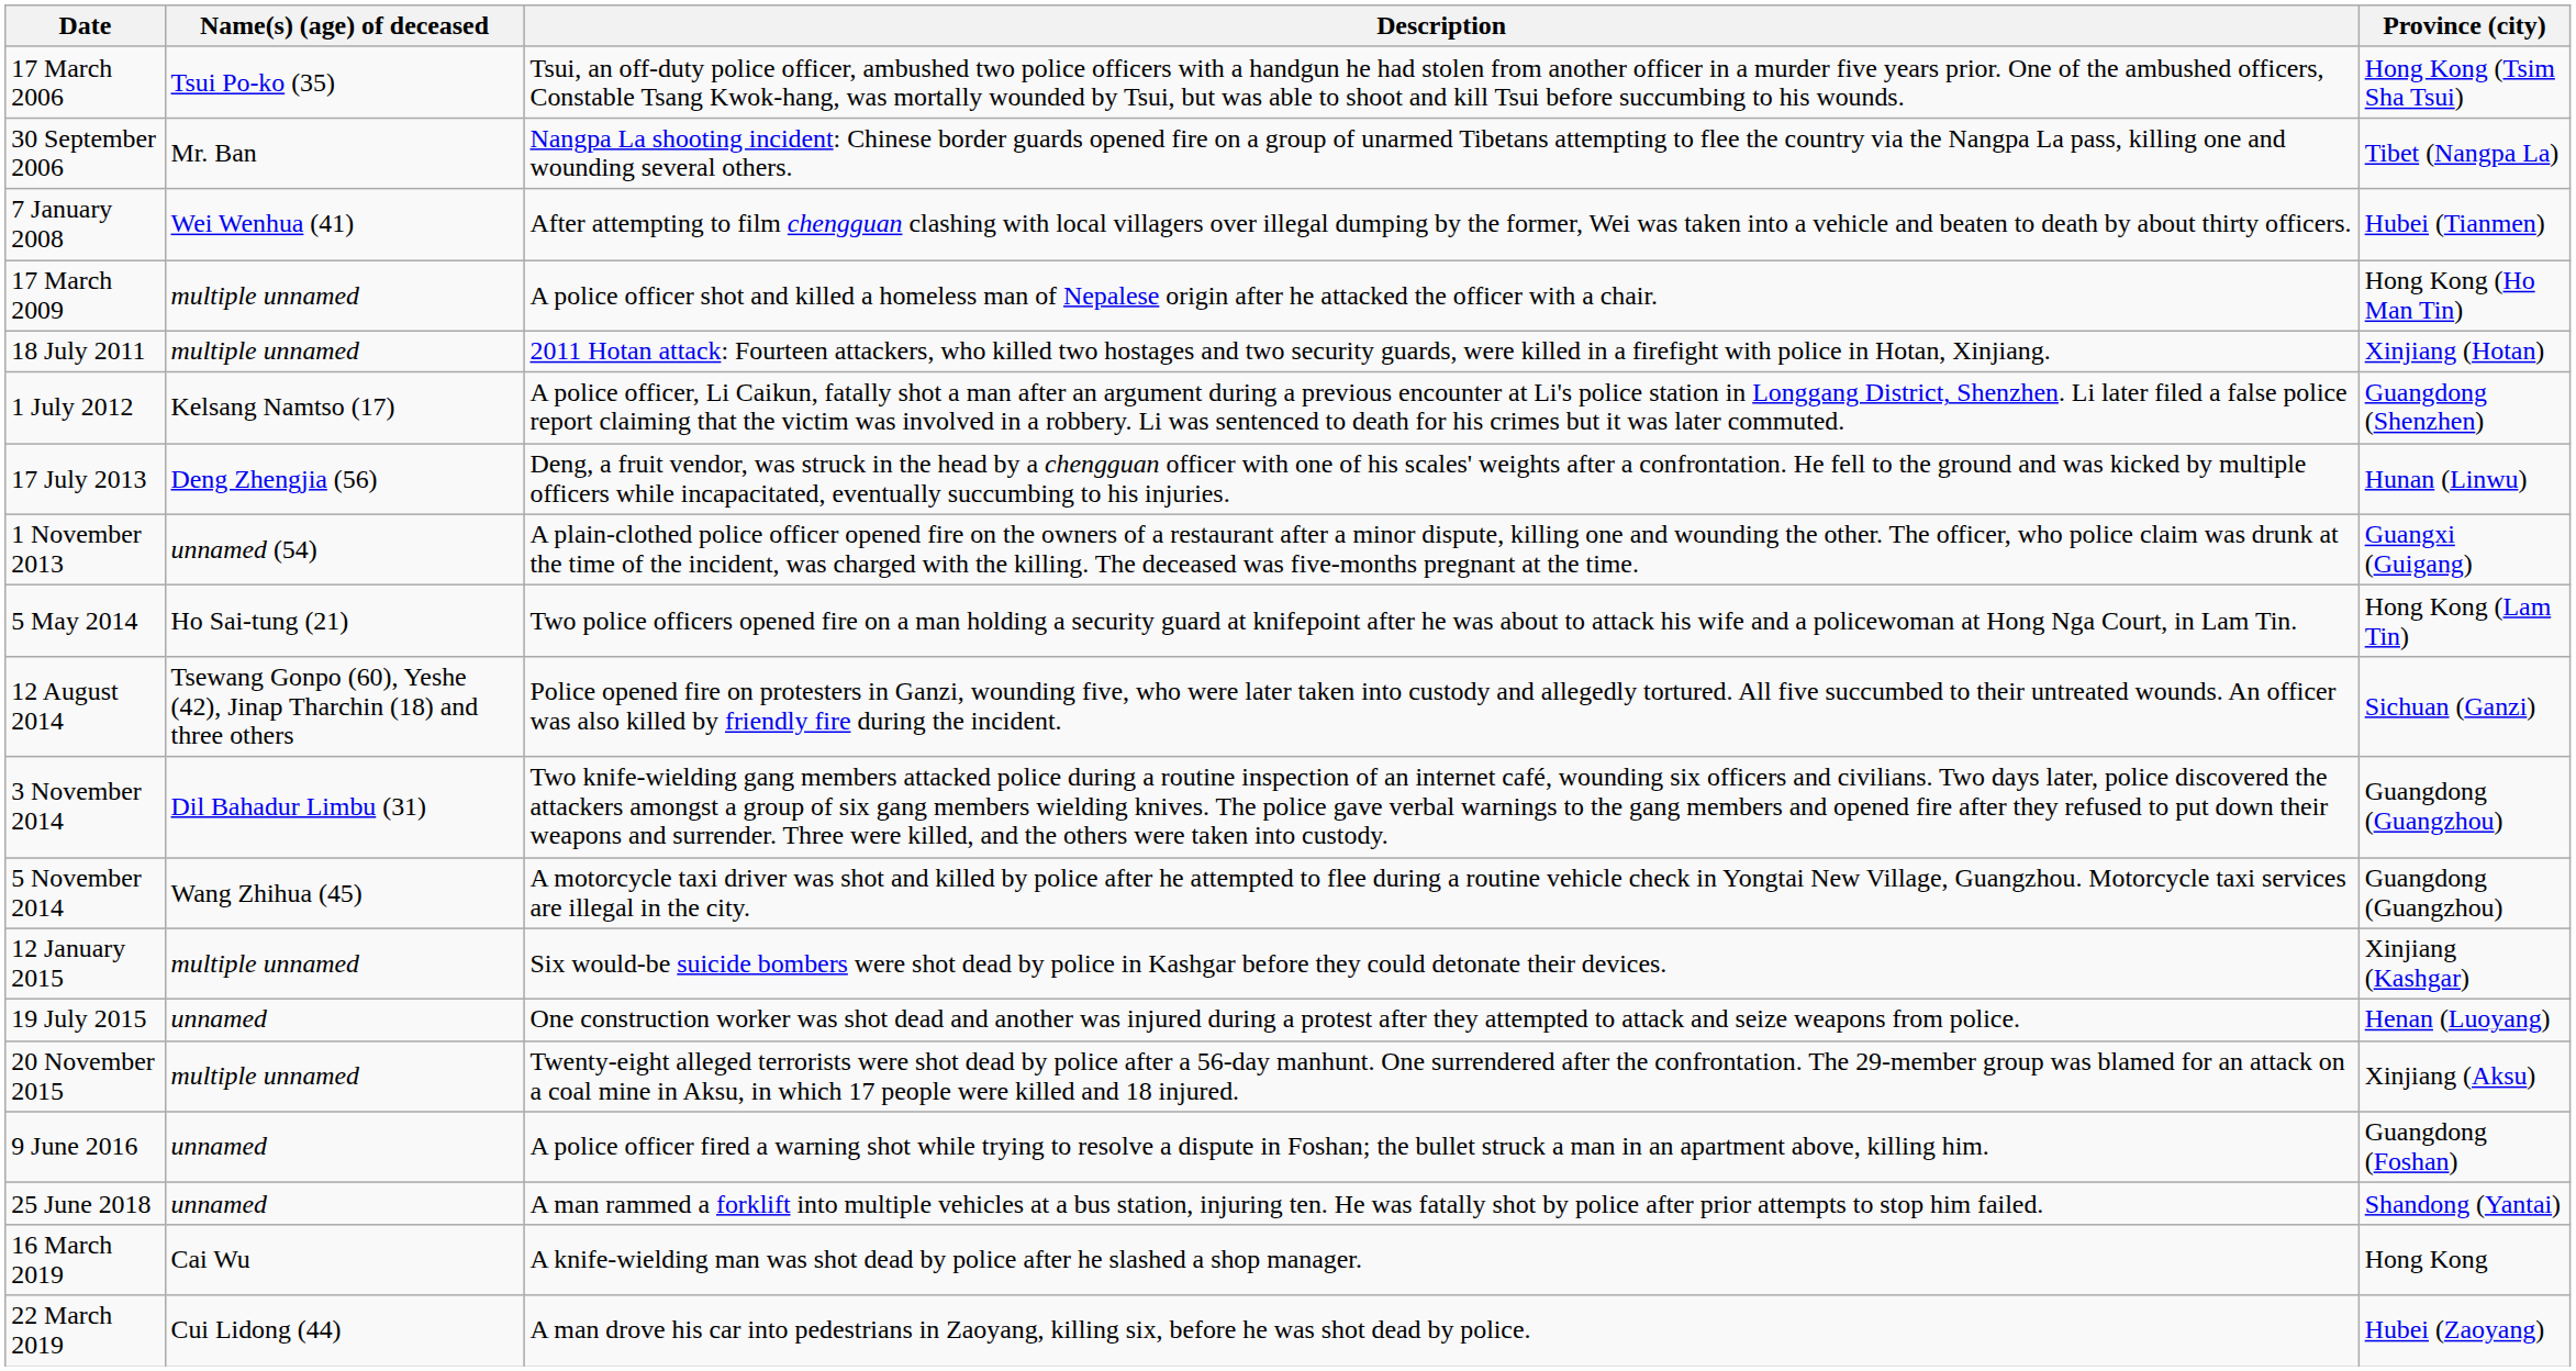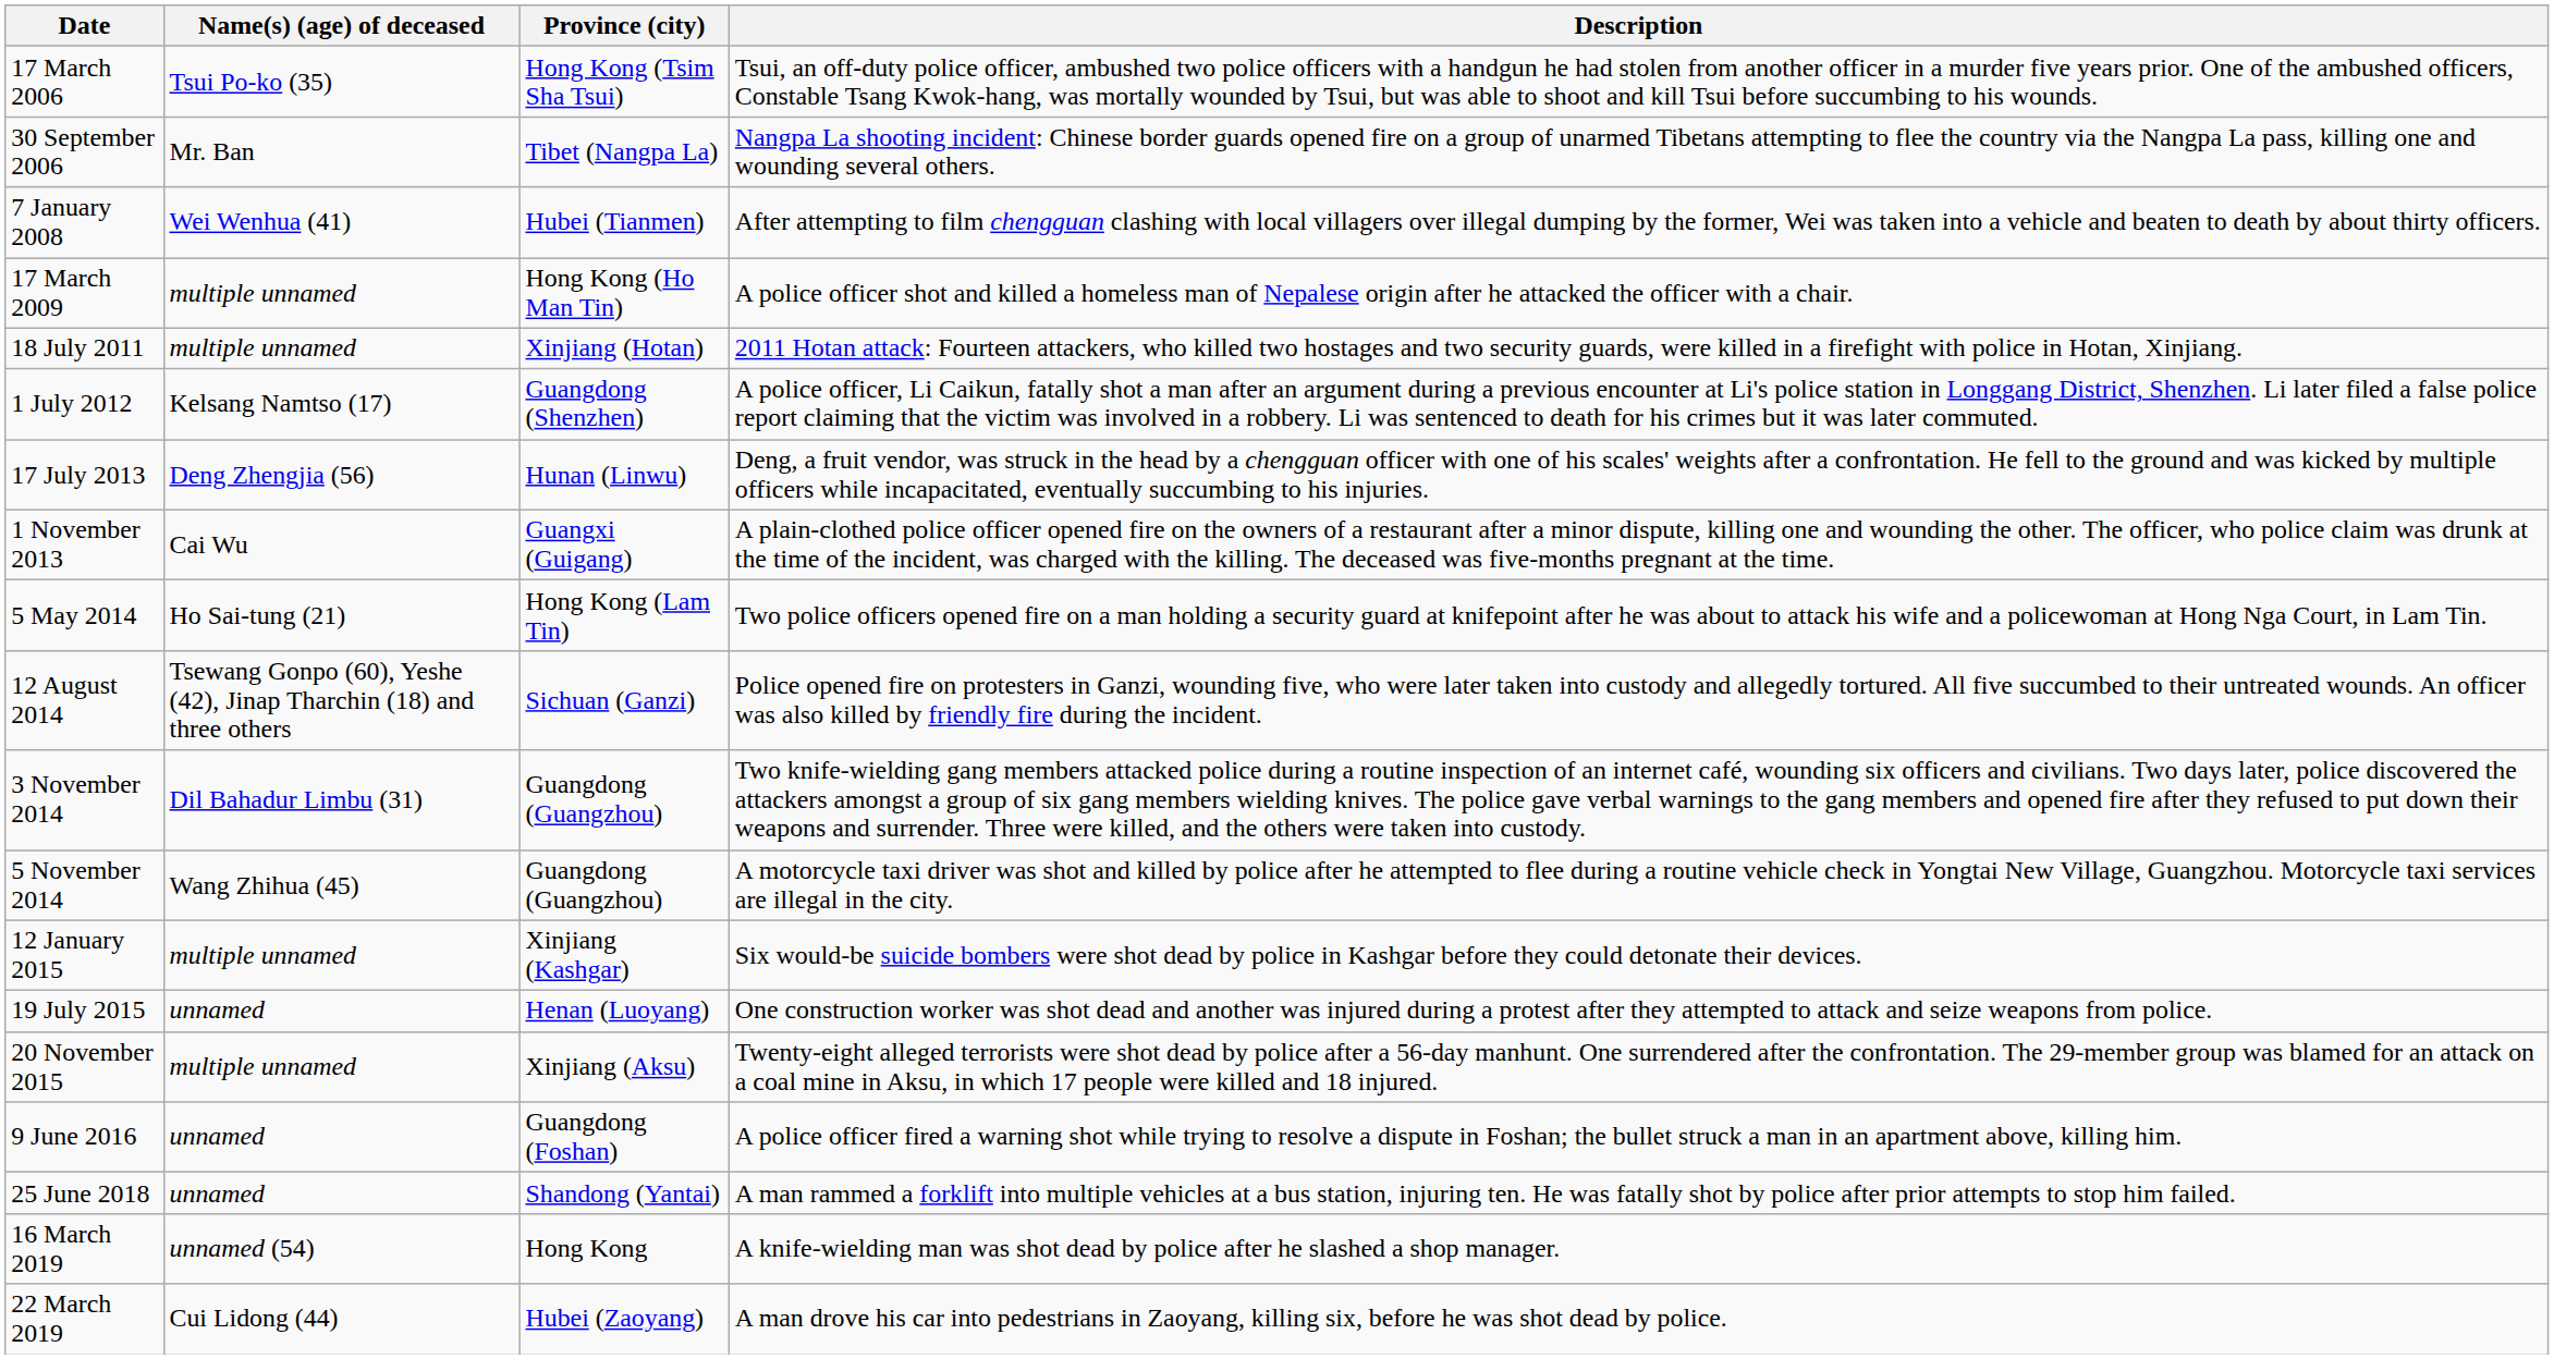 <table class="wikitable sortable static-row-numbers static-row-header-text"  border="1">
 <tr>
 <th>Date</th>
 <th>Name(s) (age) of deceased</th>
+<th>Province (city)</th>
 <th>Description</th>
-<th>Province (city)</th>
 </tr>
 <tr>
 <td>17 March 2006</td>
 <td><a href='#'>Tsui Po-ko</a> (35)</td>
+<td><a href='#'>Hong Kong</a> (<a href='#'>Tsim Sha Tsui</a>)</td>
 <td>Tsui, an off-duty police officer, ambushed two police officers with a handgun he had stolen from another officer in a murder five years prior. One of the ambushed officers, Constable Tsang Kwok-hang, was mortally wounded by Tsui, but was able to shoot and kill Tsui before succumbing to his wounds.</td>
-<td><a href='#'>Hong Kong</a> (<a href='#'>Tsim Sha Tsui</a>)</td>
 </tr>
 <tr>
 <td>30 September 2006</td>
 <td>Mr. Ban</td>
+<td><a href='#'>Tibet</a> (<a href='#'>Nangpa La</a>)</td>
 <td><a href='#'>Nangpa La shooting incident</a>: Chinese border guards opened fire on a group of unarmed Tibetans attempting to flee the country via the Nangpa La pass, killing one and wounding several others.</td>
-<td><a href='#'>Tibet</a> (<a href='#'>Nangpa La</a>)</td>
 </tr>
 <tr>
 <td>7 January 2008</td>
 <td><a href='#'>Wei Wenhua</a> (41)</td>
+<td><a href='#'>Hubei</a> (<a href='#'>Tianmen</a>)</td>
 <td>After attempting to film <a href='#'><em>chengguan</em></a> clashing with local villagers over illegal dumping by the former, Wei was taken into a vehicle and beaten to death by about thirty officers.</td>
-<td><a href='#'>Hubei</a> (<a href='#'>Tianmen</a>)</td>
 </tr>
 <tr>
 <td>17 March 2009</td>
 <td><em>multiple unnamed</em></td>
+<td>Hong Kong (<a href='#'>Ho Man Tin</a>)</td>
 <td>A police officer shot and killed a homeless man of <a href='#'>Nepalese</a> origin after he attacked the officer with a chair.</td>
-<td>Hong Kong (<a href='#'>Ho Man Tin</a>)</td>
 </tr>
 <tr>
 <td>18 July 2011</td>
 <td><em>multiple unnamed</em></td>
+<td><a href='#'>Xinjiang</a> (<a href='#'>Hotan</a>)</td>
 <td><a href='#'>2011 Hotan attack</a>: Fourteen attackers, who killed two hostages and two security guards, were killed in a firefight with police in Hotan, Xinjiang.</td>
-<td><a href='#'>Xinjiang</a> (<a href='#'>Hotan</a>)</td>
 </tr>
 <tr>
 <td>1 July 2012</td>
 <td>Kelsang Namtso (17)</td>
+<td><a href='#'>Guangdong</a> (<a href='#'>Shenzhen</a>)</td>
 <td>A police officer, Li Caikun, fatally shot a man after an argument during a previous encounter at Li's police station in <a href='#'>Longgang District, Shenzhen</a>. Li later filed a false police report claiming that the victim was involved in a robbery. Li was sentenced to death for his crimes but it was later commuted.</td>
-<td><a href='#'>Guangdong</a> (<a href='#'>Shenzhen</a>)</td>
 </tr>
 <tr>
 <td>17 July 2013</td>
 <td><a href='#'>Deng Zhengjia</a> (56)</td>
+<td><a href='#'>Hunan</a> (<a href='#'>Linwu</a>)</td>
 <td>Deng, a fruit vendor, was struck in the head by a <em>chengguan</em> officer with one of his scales' weights after a confrontation. He fell to the ground and was kicked by multiple officers while incapacitated, eventually succumbing to his injuries.</td>
-<td><a href='#'>Hunan</a> (<a href='#'>Linwu</a>)</td>
 </tr>
 <tr>
 <td>1 November 2013</td>
-<td><em>unnamed</em> (54)</td>
+<td>Cai Wu</td>
+<td><a href='#'>Guangxi</a> (<a href='#'>Guigang</a>)</td>
 <td>A plain-clothed police officer opened fire on the owners of a restaurant after a minor dispute, killing one and wounding the other. The officer, who police claim was drunk at the time of the incident, was charged with the killing. The deceased was five-months pregnant at the time.</td>
-<td><a href='#'>Guangxi</a> (<a href='#'>Guigang</a>)</td>
 </tr>
 <tr>
 <td>5 May 2014</td>
 <td>Ho Sai-tung (21)</td>
+<td>Hong Kong (<a href='#'>Lam Tin</a>)</td>
 <td>Two police officers opened fire on a man holding a security guard at knifepoint after he was about to attack his wife and a policewoman at Hong Nga Court, in Lam Tin.</td>
-<td>Hong Kong (<a href='#'>Lam Tin</a>)</td>
 </tr>
 <tr>
 <td>12 August 2014</td>
 <td>Tsewang Gonpo (60), Yeshe (42), Jinap Tharchin (18) and three others</td>
+<td><a href='#'>Sichuan</a> (<a href='#'>Ganzi</a>)</td>
 <td>Police opened fire on protesters in Ganzi, wounding five, who were later taken into custody and allegedly tortured. All five succumbed to their untreated wounds. An officer was also killed by <a href='#'>friendly fire</a> during the incident.</td>
-<td><a href='#'>Sichuan</a> (<a href='#'>Ganzi</a>)</td>
 </tr>
 <tr>
 <td>3 November 2014</td>
 <td><a href='#'>Dil Bahadur Limbu</a> (31)</td>
+<td>Guangdong (<a href='#'>Guangzhou</a>)</td>
 <td>Two knife-wielding gang members attacked police during a routine inspection of an internet café, wounding six officers and civilians. Two days later, police discovered the attackers amongst a group of six gang members wielding knives. The police gave verbal warnings to the gang members and opened fire after they refused to put down their weapons and surrender. Three were killed, and the others were taken into custody.</td>
-<td>Guangdong (<a href='#'>Guangzhou</a>)</td>
 </tr>
 <tr>
 <td>5 November 2014</td>
 <td>Wang Zhihua (45)</td>
+<td>Guangdong (Guangzhou)</td>
 <td>A motorcycle taxi driver was shot and killed by police after he attempted to flee during a routine vehicle check in Yongtai New Village, Guangzhou. Motorcycle taxi services are illegal in the city.</td>
-<td>Guangdong (Guangzhou)</td>
 </tr>
 <tr>
 <td>12 January 2015</td>
 <td><em>multiple unnamed</em></td>
+<td>Xinjiang (<a href='#'>Kashgar</a>)</td>
 <td>Six would-be <a href='#'>suicide bombers</a> were shot dead by police in Kashgar before they could detonate their devices.</td>
-<td>Xinjiang (<a href='#'>Kashgar</a>)</td>
 </tr>
 <tr>
 <td>19 July 2015</td>
 <td><em>unnamed</em></td>
+<td><a href='#'>Henan</a> (<a href='#'>Luoyang</a>)</td>
 <td>One construction worker was shot dead and another was injured during a protest after they attempted to attack and seize weapons from police.</td>
-<td><a href='#'>Henan</a> (<a href='#'>Luoyang</a>)</td>
 </tr>
 <tr>
 <td>20 November 2015</td>
 <td><em>multiple unnamed</em></td>
+<td>Xinjiang (<a href='#'>Aksu</a>)</td>
 <td>Twenty-eight alleged terrorists were shot dead by police after a 56-day manhunt. One surrendered after the confrontation. The 29-member group was blamed for an attack on a coal mine in Aksu, in which 17 people were killed and 18 injured.</td>
-<td>Xinjiang (<a href='#'>Aksu</a>)</td>
 </tr>
 <tr>
 <td>9 June 2016</td>
 <td><em>unnamed</em></td>
+<td>Guangdong (<a href='#'>Foshan</a>)</td>
 <td>A police officer fired a warning shot while trying to resolve a dispute in Foshan; the bullet struck a man in an apartment above, killing him.</td>
-<td>Guangdong (<a href='#'>Foshan</a>)</td>
 </tr>
 <tr>
 <td>25 June 2018</td>
 <td><em>unnamed</em></td>
+<td><a href='#'>Shandong</a> (<a href='#'>Yantai</a>)</td>
 <td>A man rammed a <a href='#'>forklift</a> into multiple vehicles at a bus station, injuring ten. He was fatally shot by police after prior attempts to stop him failed.</td>
-<td><a href='#'>Shandong</a> (<a href='#'>Yantai</a>)</td>
 </tr>
 <tr>
 <td>16 March 2019</td>
-<td>Cai Wu</td>
+<td><em>unnamed</em> (54)</td>
+<td>Hong Kong</td>
 <td>A knife-wielding man was shot dead by police after he slashed a shop manager.</td>
-<td>Hong Kong</td>
 </tr>
 <tr>
 <td>22 March 2019</td>
 <td>Cui Lidong (44)</td>
+<td><a href='#'>Hubei</a> (<a href='#'>Zaoyang</a>)</td>
 <td>A man drove his car into pedestrians in Zaoyang, killing six, before he was shot dead by police.</td>
-<td><a href='#'>Hubei</a> (<a href='#'>Zaoyang</a>)</td>
 </tr>
 </table>
